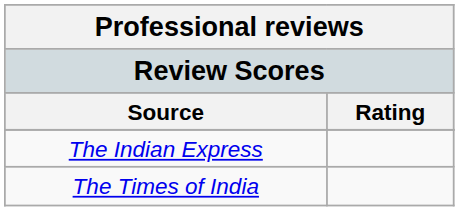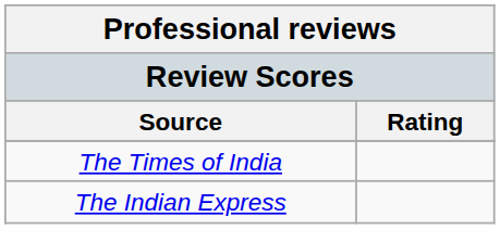 <table class="wikitable floatright" style="width:20em; font-size: 80%; text-align: center;">
 <tr>
 <th colspan="2" style="font-size:120%;">Professional reviews</th>
 </tr>
 <tr>
 <th colspan="2" style="background:#d1dbdf; font-size:120%;">Review Scores</th>
 </tr>
 <tr>
 <th>Source</th>
 <th>Rating</th>
 </tr>
 <tr>
 </tr>
 <tr>
+<td><em><a href='#'>The Times of India</a></em></td>
+<td></td>
+</tr>
+<tr>
 <td><em><a href='#'>The Indian Express</a></em></td>
 <td></td>
 </tr>
-<tr>
-<td><em><a href='#'>The Times of India</a></em></td>
-<td></td>
-</tr>
 </table>
